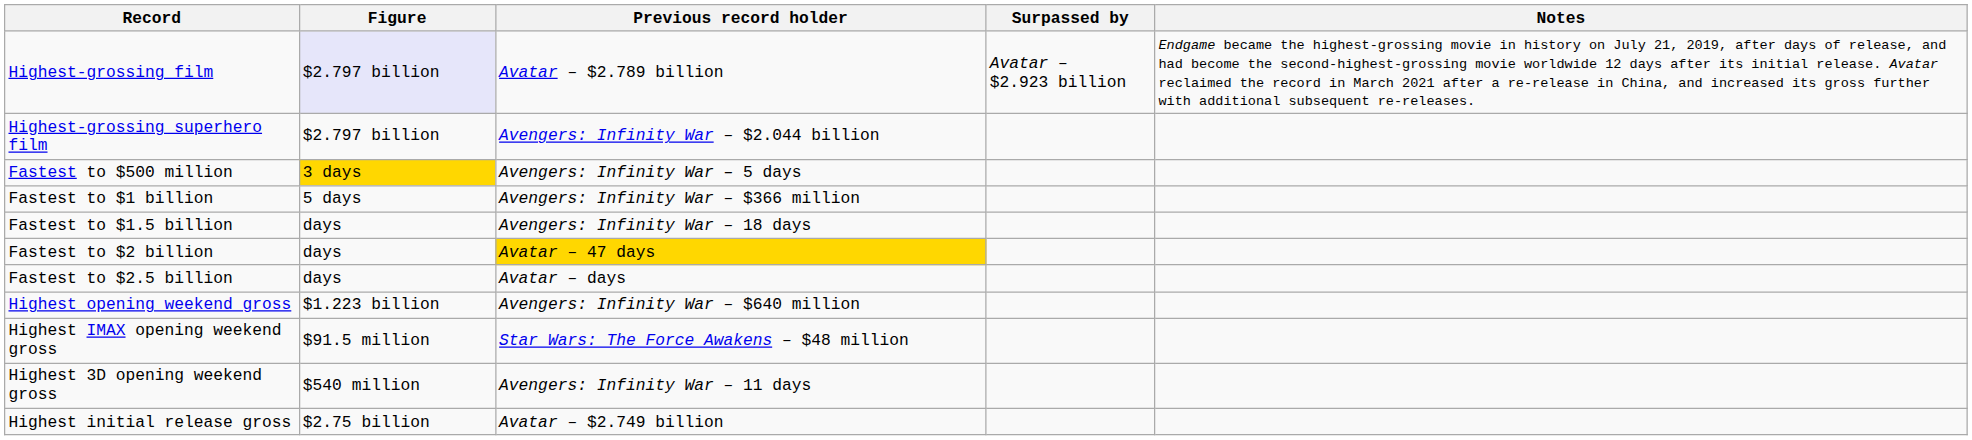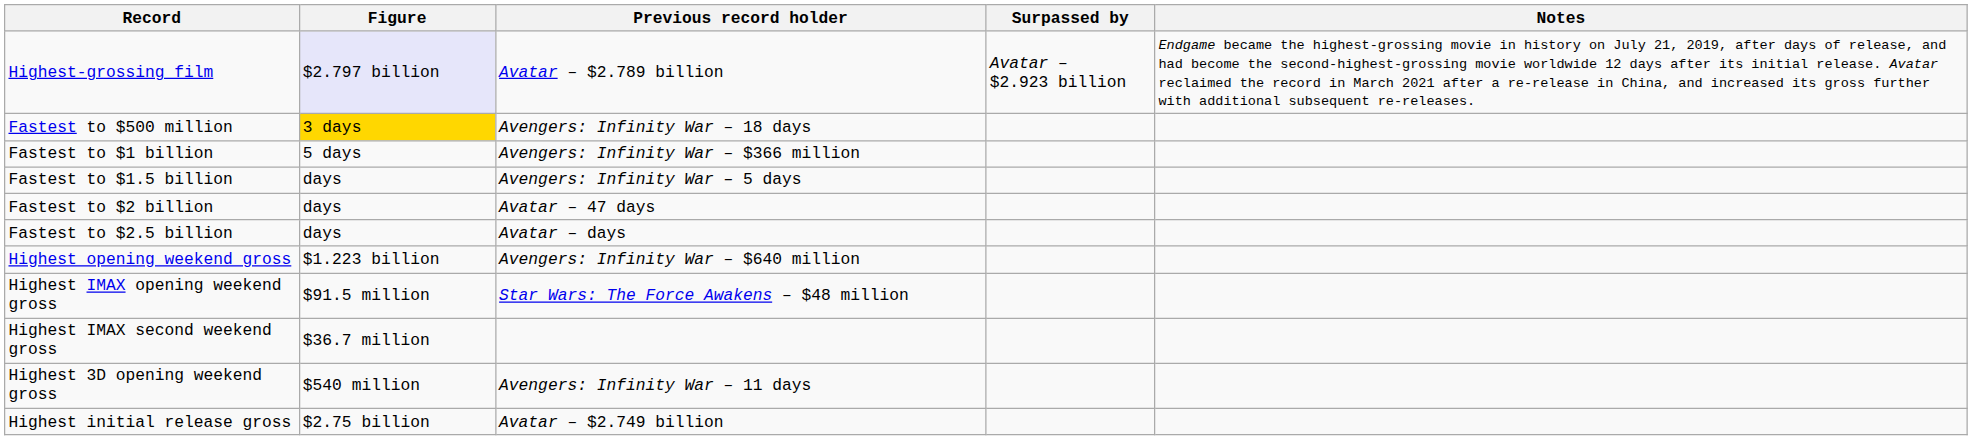 <table class="wikitable">
 <tr>
 <th width=15%>Record</th>
 <th width=10%>Figure</th>
 <th width=25%>Previous record holder</th>
 <th>Surpassed by</th>
 <th>Notes</th>
 </tr>
 <tr>
 <td><a href='#'>Highest-grossing film</a></td>
 <td style="background: lavender;">$2.797 billion</td>
 <td><em><a href='#'>Avatar</a></em> – $2.789 billion</td>
 <td><em>Avatar</em> – $2.923 billion</td>
 <td><small><em>Endgame</em> became the highest-grossing movie in history on July 21, 2019, after  days of release, and had become the second-highest-grossing movie worldwide 12 days after its initial release. <em>Avatar</em> reclaimed the record in March 2021 after a re-release in China, and increased its gross further with additional subsequent re-releases.</small></td>
 </tr>
 <tr>
-<td><a href='#'>Highest-grossing superhero film</a></td>
-<td>$2.797 billion</td>
-<td><em><a href='#'>Avengers: Infinity War</a></em>  –  $2.044 billion</td>
-<td></td>
-<td></td>
-</tr>
-<tr>
 <td><a href='#'>Fastest</a> to $500 million</td>
 <td style="background: gold;">3 days</td>
-<td><em>Avengers: Infinity War  –</em> 5 days</td>
+<td><em>Avengers: Infinity War</em> – 18 days</td>
 <td></td>
 <td></td>
 </tr>
 <tr>
 <td>Fastest to $1 billion</td>
 <td>5 days</td>
 <td><em>Avengers: Infinity War</em> – $366 million</td>
 <td></td>
 <td></td>
 </tr>
 <tr>
 <td>Fastest to $1.5 billion</td>
 <td> days</td>
-<td><em>Avengers: Infinity War</em> – 18 days</td>
+<td><em>Avengers: Infinity War  –</em> 5 days</td>
 <td></td>
 <td></td>
 </tr>
 <tr>
 <td>Fastest to $2 billion</td>
 <td> days</td>
-<td style="background: gold;"><em>Avatar</em> – 47 days</td>
+<td><em>Avatar</em> – 47 days</td>
 <td></td>
 <td></td>
 </tr>
 <tr>
 <td>Fastest to $2.5 billion</td>
 <td> days</td>
 <td><em>Avatar</em> –  days</td>
 <td></td>
 <td></td>
 </tr>
 <tr>
 <td><a href='#'>Highest opening weekend gross</a></td>
 <td>$1.223 billion</td>
 <td><em>Avengers: Infinity War</em> – $640 million</td>
 <td></td>
 <td></td>
 </tr>
 <tr>
 <td>Highest <a href='#'>IMAX</a> opening weekend gross</td>
 <td>$91.5 million</td>
 <td><em><a href='#'>Star Wars: The Force Awakens</a></em> – $48 million</td>
 <td></td>
 <td></td>
 </tr>
 <tr>
+<td>Highest IMAX second weekend gross</td>
+<td>$36.7 million</td>
+<td></td>
+<td></td>
+<td></td>
+</tr>
+<tr>
 <td>Highest 3D opening weekend gross</td>
 <td>$540 million</td>
 <td><em>Avengers: Infinity War</em> – 11 days</td>
 <td></td>
 <td></td>
 </tr>
 <tr>
 <td>Highest initial release gross</td>
 <td>$2.75 billion</td>
 <td><em>Avatar</em> – $2.749 billion</td>
 <td></td>
 <td></td>
 </tr>
 </table>
